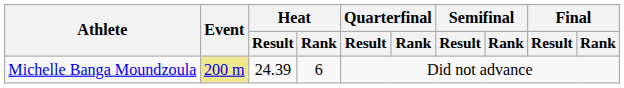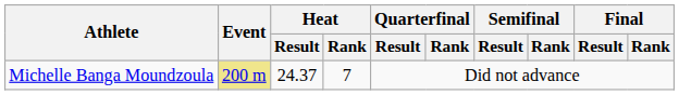 <table class=wikitable style="font-size:90%">
 <tr>
 <th rowspan="2">Athlete</th>
 <th rowspan="2">Event</th>
 <th colspan="2">Heat</th>
 <th colspan="2">Quarterfinal</th>
 <th colspan="2">Semifinal</th>
 <th colspan="2">Final</th>
 </tr>
 <tr style="font-size:95%">
 <th>Result</th>
 <th>Rank</th>
 <th>Result</th>
 <th>Rank</th>
 <th>Result</th>
 <th>Rank</th>
 <th>Result</th>
 <th>Rank</th>
 </tr>
 <tr align=center>
 <td align=left><a href='#'>Michelle Banga Moundzoula</a></td>
 <td align=left style="background: khaki;"><a href='#'>200 m</a></td>
-<td>24.39</td>
-<td>6</td>
+<td>24.37</td>
+<td>7</td>
 <td colspan=6>Did not advance</td>
 </tr>
 </table>
